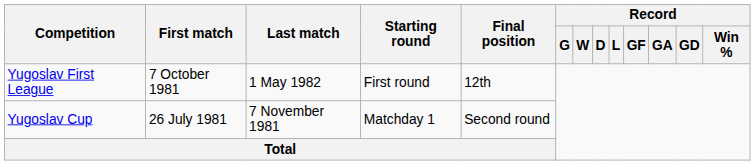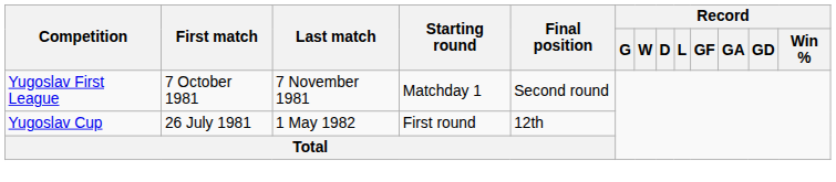 <table class="wikitable" style="text-align: center">
 <tr>
 <th rowspan="2">Competition</th>
 <th rowspan="2">First match</th>
 <th rowspan="2">Last match</th>
 <th rowspan="2">Starting round</th>
 <th rowspan="2">Final position</th>
 <th colspan="8">Record</th>
 </tr>
 <tr>
 <th>G</th>
 <th>W</th>
 <th>D</th>
 <th>L</th>
 <th>GF</th>
 <th>GA</th>
 <th>GD</th>
 <th>Win %</th>
 </tr>
 <tr>
 <td align=left><a href='#'>Yugoslav First League</a></td>
 <td align=left>7 October 1981</td>
+<td align=left>7 November 1981</td>
+<td align=left>Matchday 1</td>
+<td align=left>Second round<br></td>
+</tr>
+<tr>
+<td align=left><a href='#'>Yugoslav Cup</a></td>
+<td align=left>26 July 1981</td>
 <td align=left>1 May 1982</td>
 <td align=left>First round</td>
 <td align=left>12th<br></td>
 </tr>
 <tr>
-<td align=left><a href='#'>Yugoslav Cup</a></td>
-<td align=left>26 July 1981</td>
-<td align=left>7 November 1981</td>
-<td align=left>Matchday 1</td>
-<td align=left>Second round<br></td>
-</tr>
-<tr>
 <th colspan="5">Total<br></th>
 </tr>
 </table>
